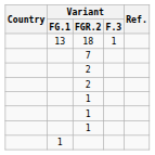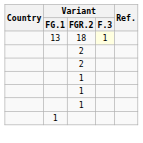 <table class="wikitable" style="float:right; margin-left: 10px;">
 <tr>
 <th rowspan=2>Country</th>
 <th colspan=3>Variant</th>
 <th rowspan=2>Ref.</th>
 </tr>
 <tr>
 <th>FG.1</th>
 <th>FGR.2</th>
 <th>F.3</th>
 </tr>
 <tr>
 <td></td>
 <td align=center>13</td>
 <td align=center>18</td>
-<td align=center>1</td>
-<td></td>
-</tr>
-<tr>
-<td></td>
-<td></td>
-<td align=center>7</td>
-<td></td>
+<td align=center style="background: lightyellow;">1</td>
 <td></td>
 </tr>
 <tr>
 <td></td>
 <td></td>
 <td align=center>2</td>
 <td></td>
 <td></td>
 </tr>
 <tr>
 <td></td>
 <td></td>
 <td align=center>2</td>
 <td></td>
 <td></td>
 </tr>
 <tr>
 <td></td>
 <td></td>
 <td align=center>1</td>
 <td></td>
 <td></td>
 </tr>
 <tr>
 <td></td>
 <td></td>
 <td align=center>1</td>
 <td></td>
 <td></td>
 </tr>
 <tr>
 <td></td>
 <td></td>
 <td align=center>1</td>
 <td></td>
 <td></td>
 </tr>
 <tr>
 <td></td>
 <td align=center>1</td>
 <td></td>
 <td></td>
 <td></td>
 </tr>
 </table>
